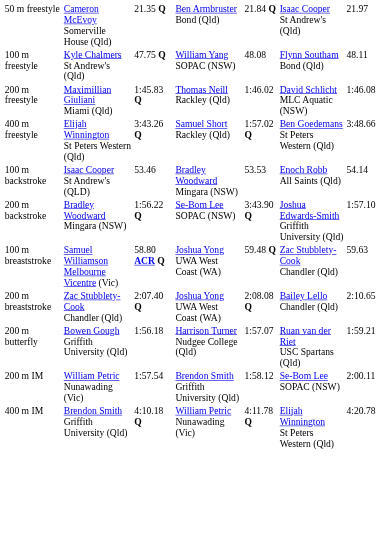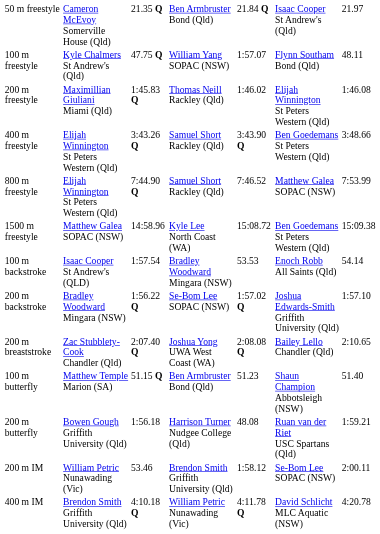 <table>
 <tr valign="top">
 <td>50 m freestyle</td>
 <td><a href='#'>Cameron McEvoy</a><br>Somerville House (Qld)</td>
 <td>21.35 <strong>Q</strong></td>
 <td><a href='#'>Ben Armbruster</a><br>Bond (Qld)</td>
 <td>21.84 <strong>Q</strong></td>
 <td><a href='#'>Isaac Cooper</a><br>St Andrew's (Qld)</td>
 <td>21.97</td>
 </tr>
 <tr valign="top">
 <td>100 m freestyle</td>
 <td><a href='#'>Kyle Chalmers</a><br>St Andrew's (Qld)</td>
 <td>47.75 <strong>Q</strong></td>
 <td><a href='#'>William Yang</a><br>SOPAC (NSW)</td>
-<td>48.08</td>
+<td>1:57.07</td>
 <td><a href='#'>Flynn Southam</a><br>Bond (Qld)</td>
 <td>48.11</td>
 </tr>
 <tr valign="top">
 <td>200 m freestyle</td>
 <td><a href='#'>Maximillian Giuliani</a><br>Miami (Qld)</td>
 <td>1:45.83 <strong>Q</strong></td>
 <td><a href='#'>Thomas Neill</a><br>Rackley (Qld)</td>
 <td>1:46.02</td>
-<td><a href='#'>David Schlicht</a><br>MLC Aquatic (NSW)</td>
+<td><a href='#'>Elijah Winnington</a><br>St Peters Western (Qld)</td>
 <td>1:46.08</td>
 </tr>
 <tr valign="top">
 <td>400 m freestyle</td>
 <td><a href='#'>Elijah Winnington</a><br>St Peters Western (Qld)</td>
 <td>3:43.26 <strong>Q</strong></td>
 <td><a href='#'>Samuel Short</a><br>Rackley (Qld)</td>
-<td>1:57.02 <strong>Q</strong></td>
+<td>3:43.90 <strong>Q</strong></td>
 <td><a href='#'>Ben Goedemans</a><br>St Peters Western (Qld)</td>
 <td>3:48.66</td>
 </tr>
 <tr valign="top">
+<td>800 m freestyle</td>
+<td><a href='#'>Elijah Winnington</a><br>St Peters Western (Qld)</td>
+<td>7:44.90 <strong>Q</strong></td>
+<td><a href='#'>Samuel Short</a><br>Rackley (Qld)</td>
+<td>7:46.52</td>
+<td><a href='#'>Matthew Galea</a><br>SOPAC (NSW)</td>
+<td>7:53.99</td>
+</tr>
+<tr valign="top">
+<td>1500 m freestyle</td>
+<td><a href='#'>Matthew Galea</a><br>SOPAC (NSW)</td>
+<td>14:58.96</td>
+<td><a href='#'>Kyle Lee</a><br>North Coast (WA)</td>
+<td>15:08.72</td>
+<td><a href='#'>Ben Goedemans</a><br>St Peters Western (Qld)</td>
+<td>15:09.38</td>
+</tr>
+<tr valign="top">
 <td>100 m backstroke</td>
 <td><a href='#'>Isaac Cooper</a><br>St Andrew's (QLD)</td>
-<td>53.46</td>
+<td>1:57.54</td>
 <td><a href='#'>Bradley Woodward</a><br>Mingara (NSW)</td>
 <td>53.53</td>
 <td><a href='#'>Enoch Robb</a><br>All Saints (Qld)</td>
 <td>54.14</td>
 </tr>
 <tr valign="top">
 <td>200 m backstroke</td>
 <td><a href='#'>Bradley Woodward</a><br>Mingara (NSW)</td>
 <td>1:56.22 <strong>Q</strong></td>
 <td><a href='#'>Se-Bom Lee</a><br>SOPAC (NSW)</td>
-<td>3:43.90 <strong>Q</strong></td>
+<td>1:57.02 <strong>Q</strong></td>
 <td><a href='#'>Joshua Edwards-Smith</a><br>Griffith University (Qld)</td>
 <td>1:57.10</td>
-</tr>
-<tr valign="top">
-<td>100 m breaststroke</td>
-<td><a href='#'>Samuel Williamson</a><br><a href='#'>Melbourne Vicentre</a> (Vic)</td>
-<td>58.80 <strong><a href='#'>ACR</a></strong> <strong>Q</strong></td>
-<td><a href='#'>Joshua Yong</a><br>UWA West Coast (WA)</td>
-<td>59.48 <strong>Q</strong></td>
-<td><a href='#'>Zac Stubblety-Cook</a><br>Chandler (Qld)</td>
-<td>59.63</td>
 </tr>
 <tr valign="top">
 <td>200 m breaststroke</td>
 <td><a href='#'>Zac Stubblety-Cook</a><br>Chandler (Qld)</td>
 <td>2:07.40 <strong>Q</strong></td>
 <td><a href='#'>Joshua Yong</a><br>UWA West Coast (WA)</td>
 <td>2:08.08 <strong>Q</strong></td>
 <td><a href='#'>Bailey Lello</a><br>Chandler (Qld)</td>
 <td>2:10.65</td>
 </tr>
 <tr valign="top">
+<td>100 m butterfly</td>
+<td><a href='#'>Matthew Temple</a><br>Marion (SA)</td>
+<td>51.15 <strong>Q</strong></td>
+<td><a href='#'>Ben Armbruster</a><br>Bond (Qld)</td>
+<td>51.23</td>
+<td><a href='#'>Shaun Champion</a><br>Abbotsleigh (NSW)</td>
+<td>51.40</td>
+</tr>
+<tr valign="top">
 <td>200 m butterfly</td>
 <td><a href='#'>Bowen Gough</a><br>Griffith University (Qld)</td>
 <td>1:56.18</td>
 <td><a href='#'>Harrison Turner</a><br>Nudgee College (Qld)</td>
-<td>1:57.07</td>
+<td>48.08</td>
 <td><a href='#'>Ruan van der Riet</a><br>USC Spartans (Qld)</td>
 <td>1:59.21</td>
 </tr>
 <tr valign="top">
 <td>200 m IM</td>
 <td><a href='#'>William Petric</a><br>Nunawading (Vic)</td>
-<td>1:57.54</td>
+<td>53.46</td>
 <td><a href='#'>Brendon Smith</a><br>Griffith University (Qld)</td>
 <td>1:58.12</td>
 <td><a href='#'>Se-Bom Lee</a><br>SOPAC (NSW)</td>
 <td>2:00.11</td>
 </tr>
 <tr valign="top">
 <td>400 m IM</td>
 <td><a href='#'>Brendon Smith</a><br>Griffith University (Qld)</td>
 <td>4:10.18 <strong>Q</strong></td>
 <td><a href='#'>William Petric</a><br>Nunawading (Vic)</td>
 <td>4:11.78 <strong>Q</strong></td>
-<td><a href='#'>Elijah Winnington</a><br>St Peters Western (Qld)</td>
+<td><a href='#'>David Schlicht</a><br>MLC Aquatic (NSW)</td>
 <td>4:20.78</td>
 </tr>
 </table>
